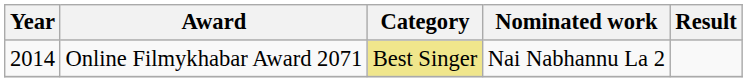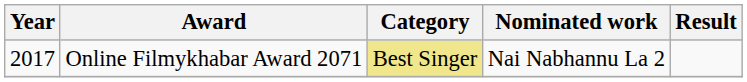 <table class="wikitable">
 <tr>
 <th>Year</th>
 <th>Award</th>
 <th>Category</th>
 <th>Nominated work</th>
 <th>Result</th>
 </tr>
 <tr>
-<td>2014</td>
+<td>2017</td>
 <td>Online Filmykhabar Award 2071</td>
 <td style="background: khaki;">Best Singer</td>
 <td>Nai Nabhannu La 2</td>
 <td></td>
 </tr>
 <tr>
 </tr>
 </table>
